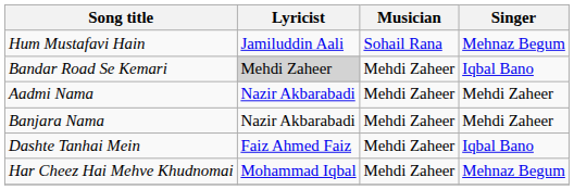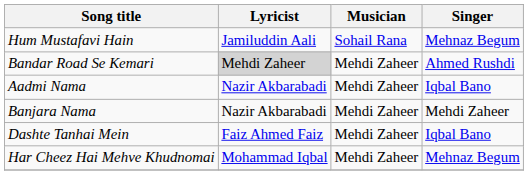 <table class = "wikitable">
 <tr>
 <th>Song title</th>
 <th>Lyricist</th>
 <th>Musician</th>
 <th>Singer</th>
 </tr>
 <tr>
 <td><em>Hum Mustafavi Hain</em></td>
 <td><a href='#'>Jamiluddin Aali</a></td>
 <td><a href='#'>Sohail Rana</a></td>
 <td><a href='#'>Mehnaz Begum</a></td>
 </tr>
 <tr>
 <td><em>Bandar Road Se Kemari</em></td>
 <td style="background: lightgrey;">Mehdi Zaheer</td>
 <td>Mehdi Zaheer</td>
-<td><a href='#'>Iqbal Bano</a></td>
+<td><a href='#'>Ahmed Rushdi</a></td>
 </tr>
 <tr>
 <td><em>Aadmi Nama</em></td>
 <td><a href='#'>Nazir Akbarabadi</a></td>
 <td>Mehdi Zaheer</td>
-<td>Mehdi Zaheer</td>
+<td><a href='#'>Iqbal Bano</a></td>
 </tr>
 <tr>
 <td><em>Banjara Nama</em></td>
 <td>Nazir Akbarabadi</td>
 <td>Mehdi Zaheer</td>
 <td>Mehdi Zaheer</td>
 </tr>
 <tr>
 <td><em>Dashte Tanhai Mein</em></td>
 <td><a href='#'>Faiz Ahmed Faiz</a></td>
 <td>Mehdi Zaheer</td>
 <td><a href='#'>Iqbal Bano</a></td>
 </tr>
 <tr>
 <td><em>Har Cheez Hai Mehve Khudnomai</em></td>
 <td><a href='#'>Mohammad Iqbal</a></td>
 <td>Mehdi Zaheer</td>
 <td><a href='#'>Mehnaz Begum</a></td>
 </tr>
 <tr>
 </tr>
 </table>
